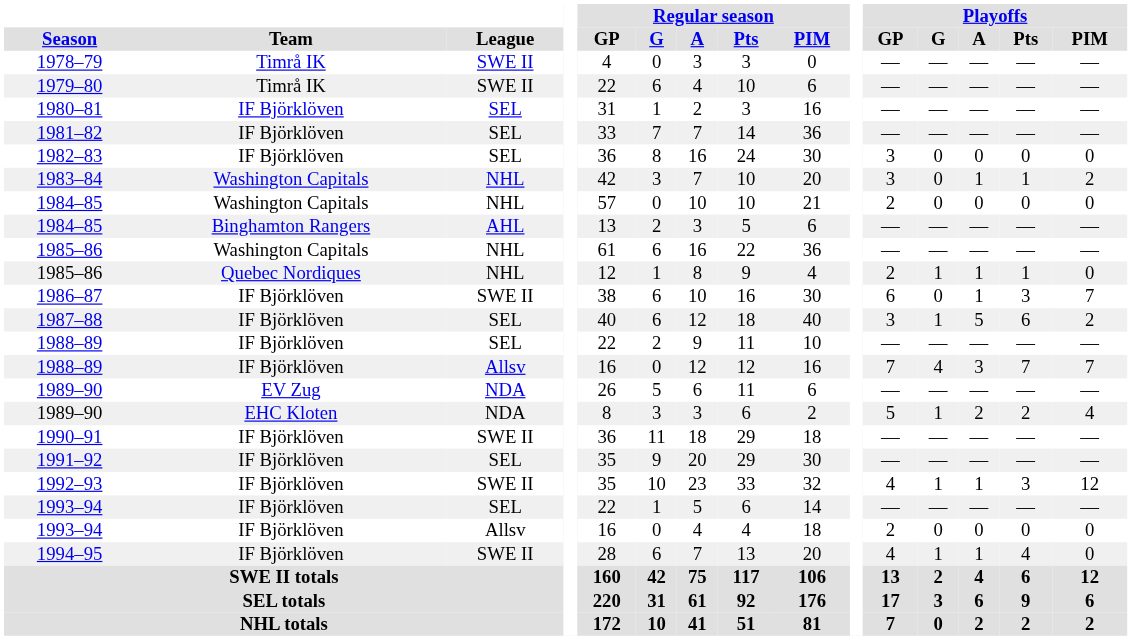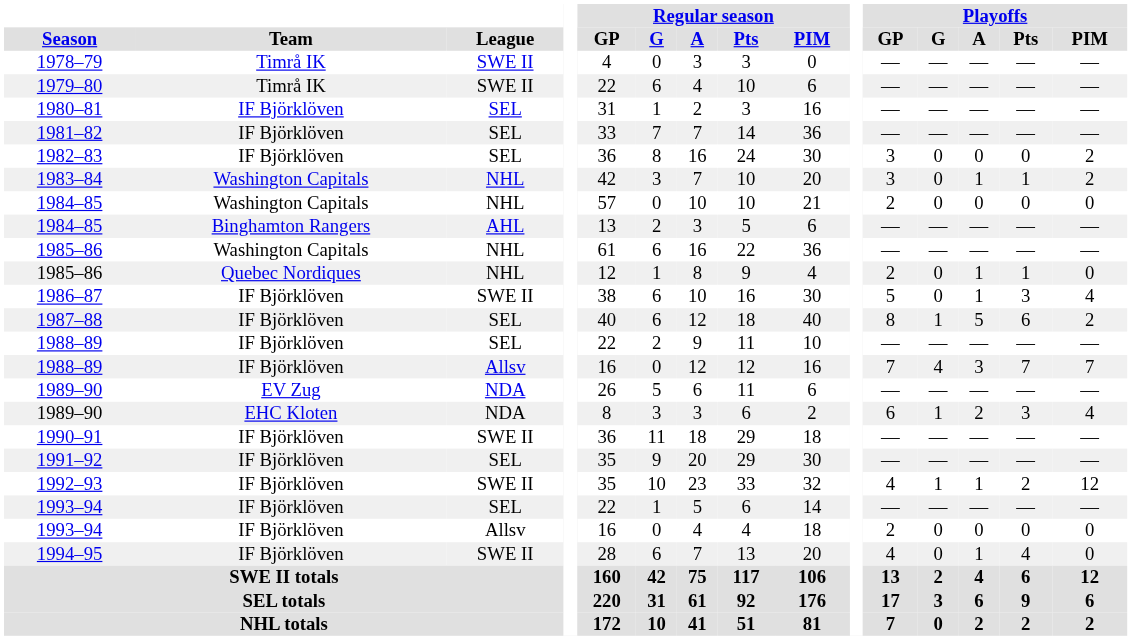 <table border="0" cellpadding="1" cellspacing="0" style="text-align:center; width:60em">
 <tr bgcolor="#e0e0e0">
 <th colspan="3" bgcolor="#ffffff"> </th>
 <th rowspan="99" bgcolor="#ffffff"> </th>
 <th colspan="5"><a href='#'>Regular season</a></th>
 <th rowspan="99" bgcolor="#ffffff"> </th>
 <th colspan="5"><a href='#'>Playoffs</a></th>
 </tr>
 <tr bgcolor="#e0e0e0">
 <th><a href='#'>Season</a></th>
 <th>Team</th>
 <th>League</th>
 <th>GP</th>
 <th><a href='#'>G</a></th>
 <th><a href='#'>A</a></th>
 <th><a href='#'>Pts</a></th>
 <th><a href='#'>PIM</a></th>
 <th>GP</th>
 <th>G</th>
 <th>A</th>
 <th>Pts</th>
 <th>PIM</th>
 </tr>
 <tr>
 <td><a href='#'>1978–79</a></td>
 <td><a href='#'>Timrå IK</a></td>
 <td><a href='#'>SWE II</a></td>
 <td>4</td>
 <td>0</td>
 <td>3</td>
 <td>3</td>
 <td>0</td>
 <td>—</td>
 <td>—</td>
 <td>—</td>
 <td>—</td>
 <td>—</td>
 </tr>
 <tr bgcolor="#f0f0f0">
 <td><a href='#'>1979–80</a></td>
 <td>Timrå IK</td>
 <td>SWE II</td>
 <td>22</td>
 <td>6</td>
 <td>4</td>
 <td>10</td>
 <td>6</td>
 <td>—</td>
 <td>—</td>
 <td>—</td>
 <td>—</td>
 <td>—</td>
 </tr>
 <tr>
 <td><a href='#'>1980–81</a></td>
 <td><a href='#'>IF Björklöven</a></td>
 <td><a href='#'>SEL</a></td>
 <td>31</td>
 <td>1</td>
 <td>2</td>
 <td>3</td>
 <td>16</td>
 <td>—</td>
 <td>—</td>
 <td>—</td>
 <td>—</td>
 <td>—</td>
 </tr>
 <tr bgcolor="#f0f0f0">
 <td><a href='#'>1981–82</a></td>
 <td>IF Björklöven</td>
 <td>SEL</td>
 <td>33</td>
 <td>7</td>
 <td>7</td>
 <td>14</td>
 <td>36</td>
 <td>—</td>
 <td>—</td>
 <td>—</td>
 <td>—</td>
 <td>—</td>
 </tr>
 <tr>
 <td><a href='#'>1982–83</a></td>
 <td>IF Björklöven</td>
 <td>SEL</td>
 <td>36</td>
 <td>8</td>
 <td>16</td>
 <td>24</td>
 <td>30</td>
 <td>3</td>
 <td>0</td>
 <td>0</td>
 <td>0</td>
-<td>0</td>
+<td>2</td>
 </tr>
 <tr bgcolor="#f0f0f0">
 <td><a href='#'>1983–84</a></td>
 <td><a href='#'>Washington Capitals</a></td>
 <td><a href='#'>NHL</a></td>
 <td>42</td>
 <td>3</td>
 <td>7</td>
 <td>10</td>
 <td>20</td>
 <td>3</td>
 <td>0</td>
 <td>1</td>
 <td>1</td>
 <td>2</td>
 </tr>
 <tr>
 <td><a href='#'>1984–85</a></td>
 <td>Washington Capitals</td>
 <td>NHL</td>
 <td>57</td>
 <td>0</td>
 <td>10</td>
 <td>10</td>
 <td>21</td>
 <td>2</td>
 <td>0</td>
 <td>0</td>
 <td>0</td>
 <td>0</td>
 </tr>
 <tr bgcolor="#f0f0f0">
 <td><a href='#'>1984–85</a></td>
 <td><a href='#'>Binghamton Rangers</a></td>
 <td><a href='#'>AHL</a></td>
 <td>13</td>
 <td>2</td>
 <td>3</td>
 <td>5</td>
 <td>6</td>
 <td>—</td>
 <td>—</td>
 <td>—</td>
 <td>—</td>
 <td>—</td>
 </tr>
 <tr>
 <td><a href='#'>1985–86</a></td>
 <td>Washington Capitals</td>
 <td>NHL</td>
 <td>61</td>
 <td>6</td>
 <td>16</td>
 <td>22</td>
 <td>36</td>
 <td>—</td>
 <td>—</td>
 <td>—</td>
 <td>—</td>
 <td>—</td>
 </tr>
 <tr bgcolor="#f0f0f0">
 <td>1985–86</td>
 <td><a href='#'>Quebec Nordiques</a></td>
 <td>NHL</td>
 <td>12</td>
 <td>1</td>
 <td>8</td>
 <td>9</td>
 <td>4</td>
 <td>2</td>
-<td>1</td>
+<td>0</td>
 <td>1</td>
 <td>1</td>
 <td>0</td>
 </tr>
 <tr>
 <td><a href='#'>1986–87</a></td>
 <td>IF Björklöven</td>
 <td>SWE II</td>
 <td>38</td>
 <td>6</td>
 <td>10</td>
 <td>16</td>
 <td>30</td>
-<td>6</td>
+<td>5</td>
 <td>0</td>
 <td>1</td>
 <td>3</td>
-<td>7</td>
+<td>4</td>
 </tr>
 <tr bgcolor="#f0f0f0">
 <td><a href='#'>1987–88</a></td>
 <td>IF Björklöven</td>
 <td>SEL</td>
 <td>40</td>
 <td>6</td>
 <td>12</td>
 <td>18</td>
 <td>40</td>
-<td>3</td>
+<td>8</td>
 <td>1</td>
 <td>5</td>
 <td>6</td>
 <td>2</td>
 </tr>
 <tr>
 <td><a href='#'>1988–89</a></td>
 <td>IF Björklöven</td>
 <td>SEL</td>
 <td>22</td>
 <td>2</td>
 <td>9</td>
 <td>11</td>
 <td>10</td>
 <td>—</td>
 <td>—</td>
 <td>—</td>
 <td>—</td>
 <td>—</td>
 </tr>
 <tr bgcolor="#f0f0f0">
 <td><a href='#'>1988–89</a></td>
 <td>IF Björklöven</td>
 <td><a href='#'>Allsv</a></td>
 <td>16</td>
 <td>0</td>
 <td>12</td>
 <td>12</td>
 <td>16</td>
 <td>7</td>
 <td>4</td>
 <td>3</td>
 <td>7</td>
 <td>7</td>
 </tr>
 <tr>
 <td><a href='#'>1989–90</a></td>
 <td><a href='#'>EV Zug</a></td>
 <td><a href='#'>NDA</a></td>
 <td>26</td>
 <td>5</td>
 <td>6</td>
 <td>11</td>
 <td>6</td>
 <td>—</td>
 <td>—</td>
 <td>—</td>
 <td>—</td>
 <td>—</td>
 </tr>
 <tr bgcolor="#f0f0f0">
 <td>1989–90</td>
 <td><a href='#'>EHC Kloten</a></td>
 <td>NDA</td>
 <td>8</td>
 <td>3</td>
 <td>3</td>
 <td>6</td>
 <td>2</td>
-<td>5</td>
+<td>6</td>
 <td>1</td>
 <td>2</td>
-<td>2</td>
+<td>3</td>
 <td>4</td>
 </tr>
 <tr>
 <td><a href='#'>1990–91</a></td>
 <td>IF Björklöven</td>
 <td>SWE II</td>
 <td>36</td>
 <td>11</td>
 <td>18</td>
 <td>29</td>
 <td>18</td>
 <td>—</td>
 <td>—</td>
 <td>—</td>
 <td>—</td>
 <td>—</td>
 </tr>
 <tr bgcolor="#f0f0f0">
 <td><a href='#'>1991–92</a></td>
 <td>IF Björklöven</td>
 <td>SEL</td>
 <td>35</td>
 <td>9</td>
 <td>20</td>
 <td>29</td>
 <td>30</td>
 <td>—</td>
 <td>—</td>
 <td>—</td>
 <td>—</td>
 <td>—</td>
 </tr>
 <tr>
 <td><a href='#'>1992–93</a></td>
 <td>IF Björklöven</td>
 <td>SWE II</td>
 <td>35</td>
 <td>10</td>
 <td>23</td>
 <td>33</td>
 <td>32</td>
 <td>4</td>
 <td>1</td>
 <td>1</td>
-<td>3</td>
+<td>2</td>
 <td>12</td>
 </tr>
 <tr bgcolor="#f0f0f0">
 <td><a href='#'>1993–94</a></td>
 <td>IF Björklöven</td>
 <td>SEL</td>
 <td>22</td>
 <td>1</td>
 <td>5</td>
 <td>6</td>
 <td>14</td>
 <td>—</td>
 <td>—</td>
 <td>—</td>
 <td>—</td>
 <td>—</td>
 </tr>
 <tr>
 <td><a href='#'>1993–94</a></td>
 <td>IF Björklöven</td>
 <td>Allsv</td>
 <td>16</td>
 <td>0</td>
 <td>4</td>
 <td>4</td>
 <td>18</td>
 <td>2</td>
 <td>0</td>
 <td>0</td>
 <td>0</td>
 <td>0</td>
 </tr>
 <tr bgcolor="#f0f0f0">
 <td><a href='#'>1994–95</a></td>
 <td>IF Björklöven</td>
 <td>SWE II</td>
 <td>28</td>
 <td>6</td>
 <td>7</td>
 <td>13</td>
 <td>20</td>
 <td>4</td>
-<td>1</td>
+<td>0</td>
 <td>1</td>
 <td>4</td>
 <td>0</td>
 </tr>
 <tr bgcolor="#e0e0e0">
 <th colspan="3">SWE II totals</th>
 <th>160</th>
 <th>42</th>
 <th>75</th>
 <th>117</th>
 <th>106</th>
 <th>13</th>
 <th>2</th>
 <th>4</th>
 <th>6</th>
 <th>12</th>
 </tr>
 <tr bgcolor="#e0e0e0">
 <th colspan="3">SEL totals</th>
 <th>220</th>
 <th>31</th>
 <th>61</th>
 <th>92</th>
 <th>176</th>
 <th>17</th>
 <th>3</th>
 <th>6</th>
 <th>9</th>
 <th>6</th>
 </tr>
 <tr bgcolor="#e0e0e0">
 <th colspan="3">NHL totals</th>
 <th>172</th>
 <th>10</th>
 <th>41</th>
 <th>51</th>
 <th>81</th>
 <th>7</th>
 <th>0</th>
 <th>2</th>
 <th>2</th>
 <th>2</th>
 </tr>
 </table>
